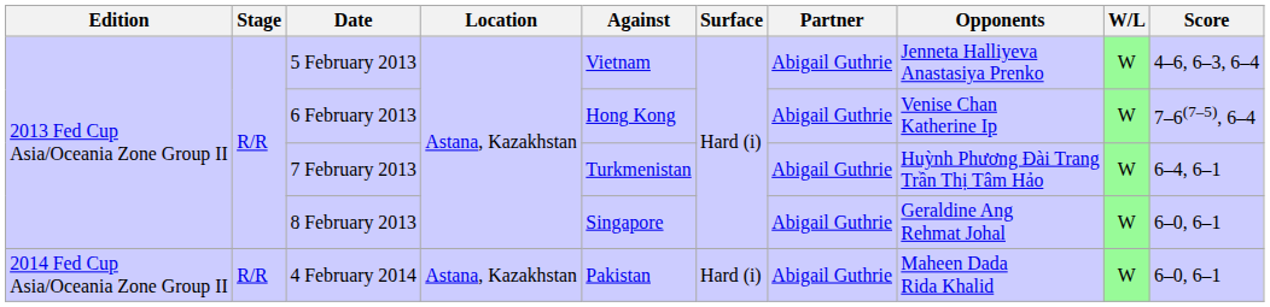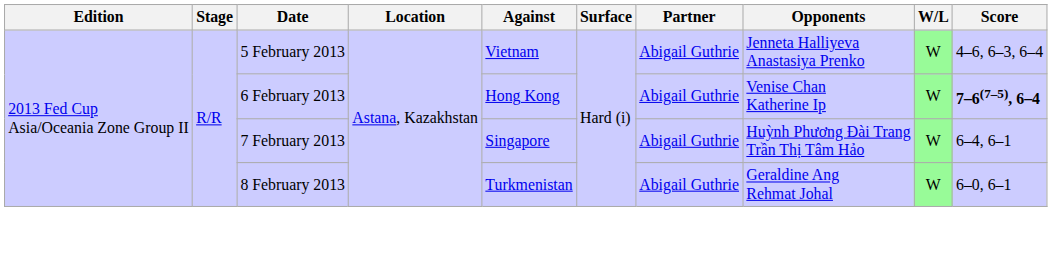 <table class=wikitable style=font-size:97%>
 <tr>
 <th>Edition</th>
 <th>Stage</th>
 <th>Date</th>
 <th>Location</th>
 <th>Against</th>
 <th>Surface</th>
 <th>Partner</th>
 <th>Opponents</th>
 <th>W/L</th>
 <th>Score</th>
 </tr>
 <tr style="background:#ccf;">
 <td rowspan="4"><a href='#'>2013 Fed Cup</a> <br> Asia/Oceania Zone Group II</td>
 <td rowspan="4"><a href='#'>R/R</a></td>
 <td>5 February 2013</td>
 <td rowspan="4"><a href='#'>Astana</a>, Kazakhstan</td>
 <td> <a href='#'>Vietnam</a></td>
 <td rowspan="4">Hard (i)</td>
 <td> <a href='#'>Abigail Guthrie</a></td>
 <td> <a href='#'>Jenneta Halliyeva</a> <br>  <a href='#'>Anastasiya Prenko</a></td>
 <td style="text-align:center; background:#98fb98;">W</td>
 <td>4–6, 6–3, 6–4</td>
 </tr>
 <tr style="background:#ccf;">
 <td>6 February 2013</td>
 <td> <a href='#'>Hong Kong</a></td>
 <td> <a href='#'>Abigail Guthrie</a></td>
 <td> <a href='#'>Venise Chan</a> <br>  <a href='#'>Katherine Ip</a></td>
 <td style="text-align:center; background:#98fb98;">W</td>
-<td>7–6<sup>(7–5)</sup>, 6–4</td>
+<td><strong>7–6<sup>(7–5)</sup>, 6–4</strong></td>
 </tr>
 <tr style="background:#ccf;">
 <td>7 February 2013</td>
-<td> <a href='#'>Turkmenistan</a></td>
+<td> <a href='#'>Singapore</a></td>
 <td> <a href='#'>Abigail Guthrie</a></td>
 <td> <a href='#'>Huỳnh Phương Đài Trang</a> <br>  <a href='#'>Trần Thị Tâm Hảo</a></td>
 <td style="text-align:center; background:#98fb98;">W</td>
 <td>6–4, 6–1</td>
 </tr>
 <tr style="background:#ccf;">
 <td>8 February 2013</td>
-<td> <a href='#'>Singapore</a></td>
+<td> <a href='#'>Turkmenistan</a></td>
 <td> <a href='#'>Abigail Guthrie</a></td>
 <td> <a href='#'>Geraldine Ang</a> <br>  <a href='#'>Rehmat Johal</a></td>
 <td style="text-align:center; background:#98fb98;">W</td>
 <td>6–0, 6–1</td>
 </tr>
-<tr style="background:#ccf;">
-<td><a href='#'>2014 Fed Cup</a> <br> Asia/Oceania Zone Group II</td>
-<td><a href='#'>R/R</a></td>
-<td>4 February 2014</td>
-<td><a href='#'>Astana</a>, Kazakhstan</td>
-<td> <a href='#'>Pakistan</a></td>
-<td>Hard (i)</td>
-<td> <a href='#'>Abigail Guthrie</a></td>
-<td> <a href='#'>Maheen Dada</a> <br>  <a href='#'>Rida Khalid</a></td>
-<td style="text-align:center; background:#98fb98;">W</td>
-<td>6–0, 6–1</td>
-</tr>
 </table>
